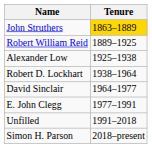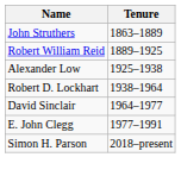 <table class="wikitable">
 <tr>
 <th>Name</th>
 <th>Tenure</th>
 </tr>
 <tr>
 <td><a href='#'>John Struthers</a></td>
-<td style="background: gold;">1863–1889</td>
+<td>1863–1889</td>
 </tr>
 <tr>
 <td><a href='#'>Robert William Reid</a></td>
 <td>1889–1925</td>
 </tr>
 <tr>
 <td>Alexander Low</td>
 <td>1925–1938</td>
 </tr>
 <tr>
 <td>Robert D. Lockhart</td>
 <td>1938–1964</td>
 </tr>
 <tr>
 <td>David Sinclair</td>
 <td>1964–1977</td>
 </tr>
 <tr>
 <td>E. John Clegg</td>
 <td>1977–1991</td>
 </tr>
 <tr>
-<td>Unfilled</td>
-<td>1991–2018</td>
-</tr>
-<tr>
 <td>Simon H. Parson</td>
 <td>2018–present</td>
 </tr>
 </table>
